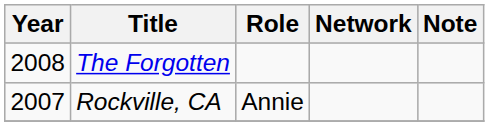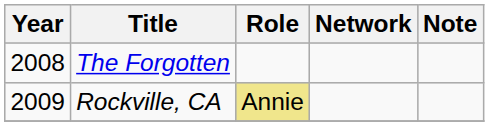 <table class="wikitable sortable">
 <tr>
 <th>Year</th>
 <th>Title</th>
 <th>Role</th>
 <th>Network</th>
 <th>Note</th>
 </tr>
 <tr>
 <td>2008</td>
 <td><em><a href='#'>The Forgotten</a></em></td>
 <td></td>
 <td></td>
 <td></td>
 </tr>
 <tr>
-<td>2007</td>
+<td>2009</td>
 <td><em>Rockville, CA</em></td>
-<td>Annie</td>
+<td style="background: khaki;">Annie</td>
 <td></td>
 <td></td>
 </tr>
 <tr>
 </tr>
 </table>
